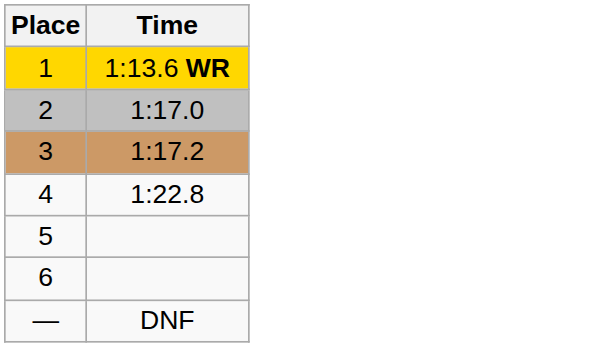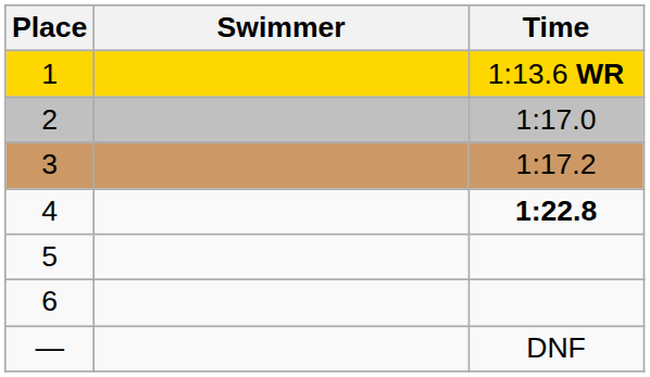 <table class=wikitable style="text-align:center">
 <tr>
 <th>Place</th>
+<th width=200>Swimmer</th>
 <th width=90>Time</th>
 </tr>
 <tr bgcolor=gold>
 <td>1</td>
+<td align=left></td>
 <td>1:13.6 <strong>WR</strong></td>
 </tr>
 <tr bgcolor=silver>
 <td>2</td>
+<td align=left></td>
 <td>1:17.0</td>
 </tr>
 <tr bgcolor=cc9966>
 <td>3</td>
+<td align=left></td>
 <td>1:17.2</td>
 </tr>
 <tr>
 <td>4</td>
-<td>1:22.8</td>
+<td align=left></td>
+<td><strong>1:22.8</strong></td>
 </tr>
 <tr>
 <td>5</td>
+<td align=left></td>
 <td></td>
 </tr>
 <tr>
 <td>6</td>
+<td align=left></td>
 <td></td>
 </tr>
 <tr>
 <td>—</td>
+<td align=left></td>
 <td>DNF</td>
 </tr>
 </table>
